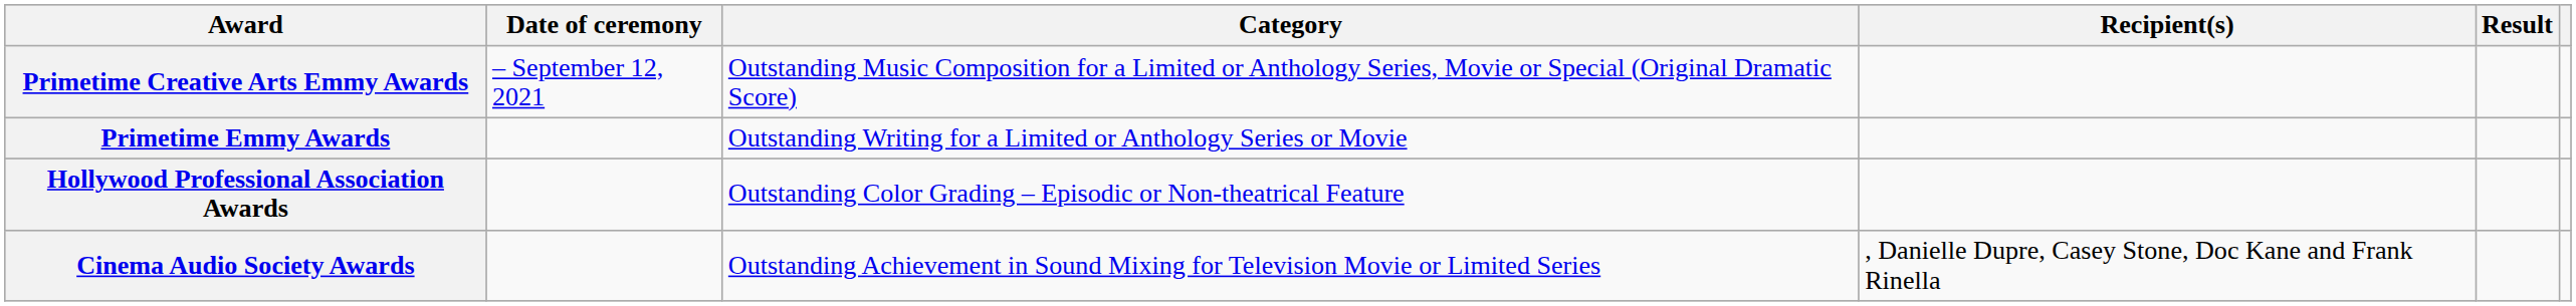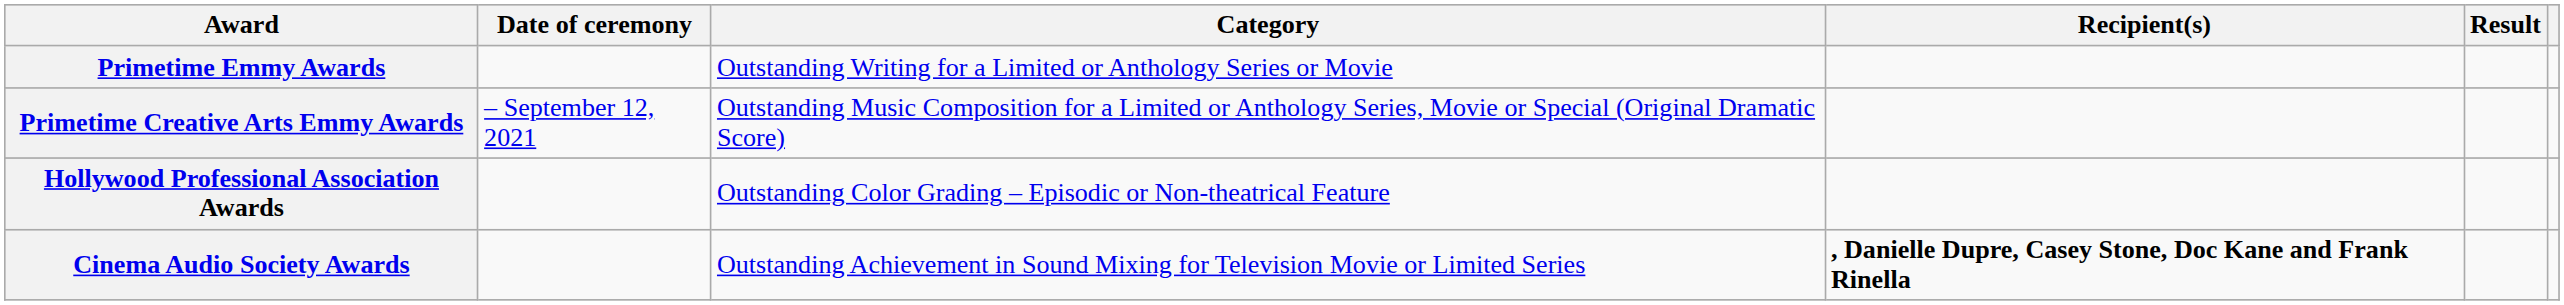 <table class="wikitable plainrowheaders sortable">
 <tr>
 <th scope="col">Award</th>
 <th scope="col">Date of ceremony</th>
 <th scope="col">Category</th>
 <th scope="col">Recipient(s)</th>
 <th scope="col">Result</th>
 <th scope="col" class="unsortable"></th>
 </tr>
 <tr>
-<th scope="row" style="text-align:center;"><a href='#'>Primetime Creative Arts Emmy Awards</a></th>
-<td><a href='#'> – September 12, 2021</a></td>
-<td><a href='#'>Outstanding Music Composition for a Limited or Anthology Series, Movie or Special (Original Dramatic Score)</a></td>
+<th scope="row" style="text-align:center;"><a href='#'>Primetime Emmy Awards</a></th>
+<td><a href='#'></a></td>
+<td><a href='#'>Outstanding Writing for a Limited or Anthology Series or Movie</a></td>
 <td></td>
 <td></td>
 <td style="text-align:center;"></td>
 </tr>
 <tr>
-<th scope="row" style="text-align:center;"><a href='#'>Primetime Emmy Awards</a></th>
-<td><a href='#'></a></td>
-<td><a href='#'>Outstanding Writing for a Limited or Anthology Series or Movie</a></td>
+<th scope="row" style="text-align:center;"><a href='#'>Primetime Creative Arts Emmy Awards</a></th>
+<td><a href='#'> – September 12, 2021</a></td>
+<td><a href='#'>Outstanding Music Composition for a Limited or Anthology Series, Movie or Special (Original Dramatic Score)</a></td>
 <td></td>
 <td></td>
 <td style="text-align:center;"></td>
 </tr>
 <tr>
 <th scope="row" style="text-align:center;"><a href='#'>Hollywood Professional Association</a> Awards</th>
 <td></td>
 <td><a href='#'>Outstanding Color Grading – Episodic or Non-theatrical Feature</a></td>
 <td></td>
 <td></td>
 <td style="text-align:center;"></td>
 </tr>
 <tr>
 <th scope="row" style="text-align:center;"><a href='#'>Cinema Audio Society Awards</a></th>
 <td><a href='#'></a></td>
 <td><a href='#'>Outstanding Achievement in Sound Mixing for Television Movie or Limited Series</a></td>
-<td>, Danielle Dupre, Casey Stone, Doc Kane and Frank Rinella</td>
+<td><strong>, Danielle Dupre, Casey Stone, Doc Kane and Frank Rinella</strong></td>
 <td></td>
 <td style="text-align:center;"></td>
 </tr>
 </table>
